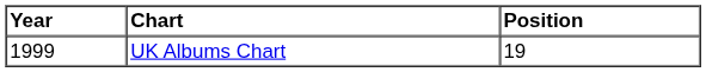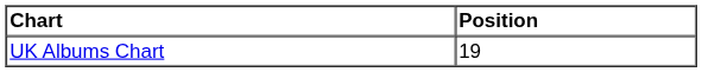 <table border="1" cellspacing="0" cellpadding="2" style="width:550px;">
 <tr>
-<th align="left">Year</th>
 <th align="left">Chart</th>
 <th align="left">Position</th>
 </tr>
 <tr>
-<td align="left">1999</td>
 <td align="left"><a href='#'>UK Albums Chart</a></td>
 <td align="left">19</td>
 </tr>
 </table>
